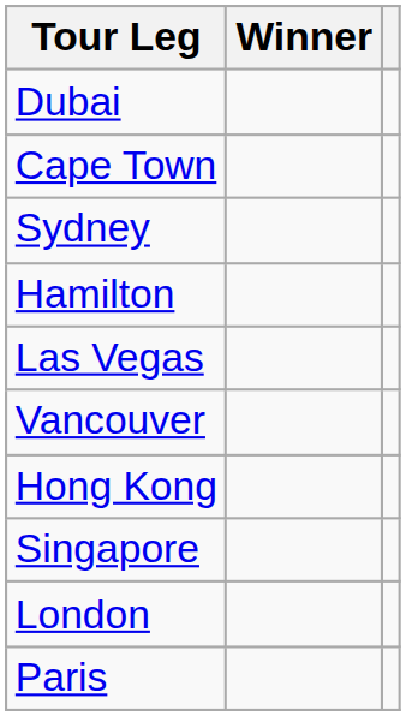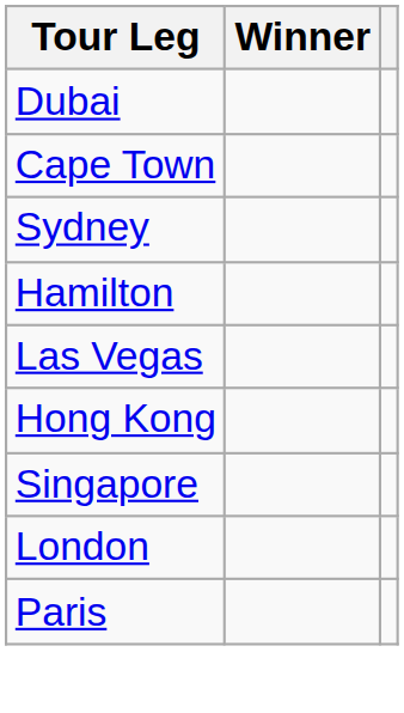 <table class="wikitable sortable">
 <tr>
 <th>Tour Leg</th>
 <th>Winner</th>
 <th></th>
 </tr>
 <tr>
 <td><a href='#'>Dubai</a></td>
 <td> </td>
 <td align=center></td>
 </tr>
 <tr>
 <td><a href='#'>Cape Town</a></td>
 <td> </td>
 <td align=center></td>
 </tr>
 <tr>
 <td><a href='#'>Sydney</a></td>
 <td> </td>
 <td align=center></td>
 </tr>
 <tr>
 <td><a href='#'>Hamilton</a></td>
 <td> </td>
 <td align=center></td>
 </tr>
 <tr>
 <td><a href='#'>Las Vegas</a></td>
 <td> </td>
 <td align=center></td>
 </tr>
 <tr>
-<td><a href='#'>Vancouver</a></td>
-<td> </td>
-<td align=center></td>
-</tr>
-<tr>
 <td><a href='#'>Hong Kong</a></td>
 <td> </td>
 <td align=center></td>
 </tr>
 <tr>
 <td><a href='#'>Singapore</a></td>
 <td> </td>
 <td align=center></td>
 </tr>
 <tr>
 <td align=left><a href='#'>London</a></td>
 <td> </td>
 <td align=center></td>
 </tr>
 <tr>
 <td><a href='#'>Paris</a></td>
 <td> </td>
 <td align=center></td>
 </tr>
 </table>
